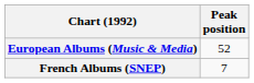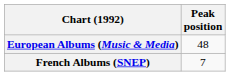 <table class="wikitable sortable plainrowheaders" style="text-align:center">
 <tr>
 <th scope="col">Chart (1992)</th>
 <th scope="col">Peak<br>position</th>
 </tr>
 <tr>
 <th scope="row"><a href='#'>European Albums</a> (<em><a href='#'>Music & Media</a></em>)</th>
-<td>52</td>
+<td>48</td>
 </tr>
 <tr>
 <th scope="row">French Albums (<a href='#'>SNEP</a>)</th>
 <td>7</td>
 </tr>
 </table>
